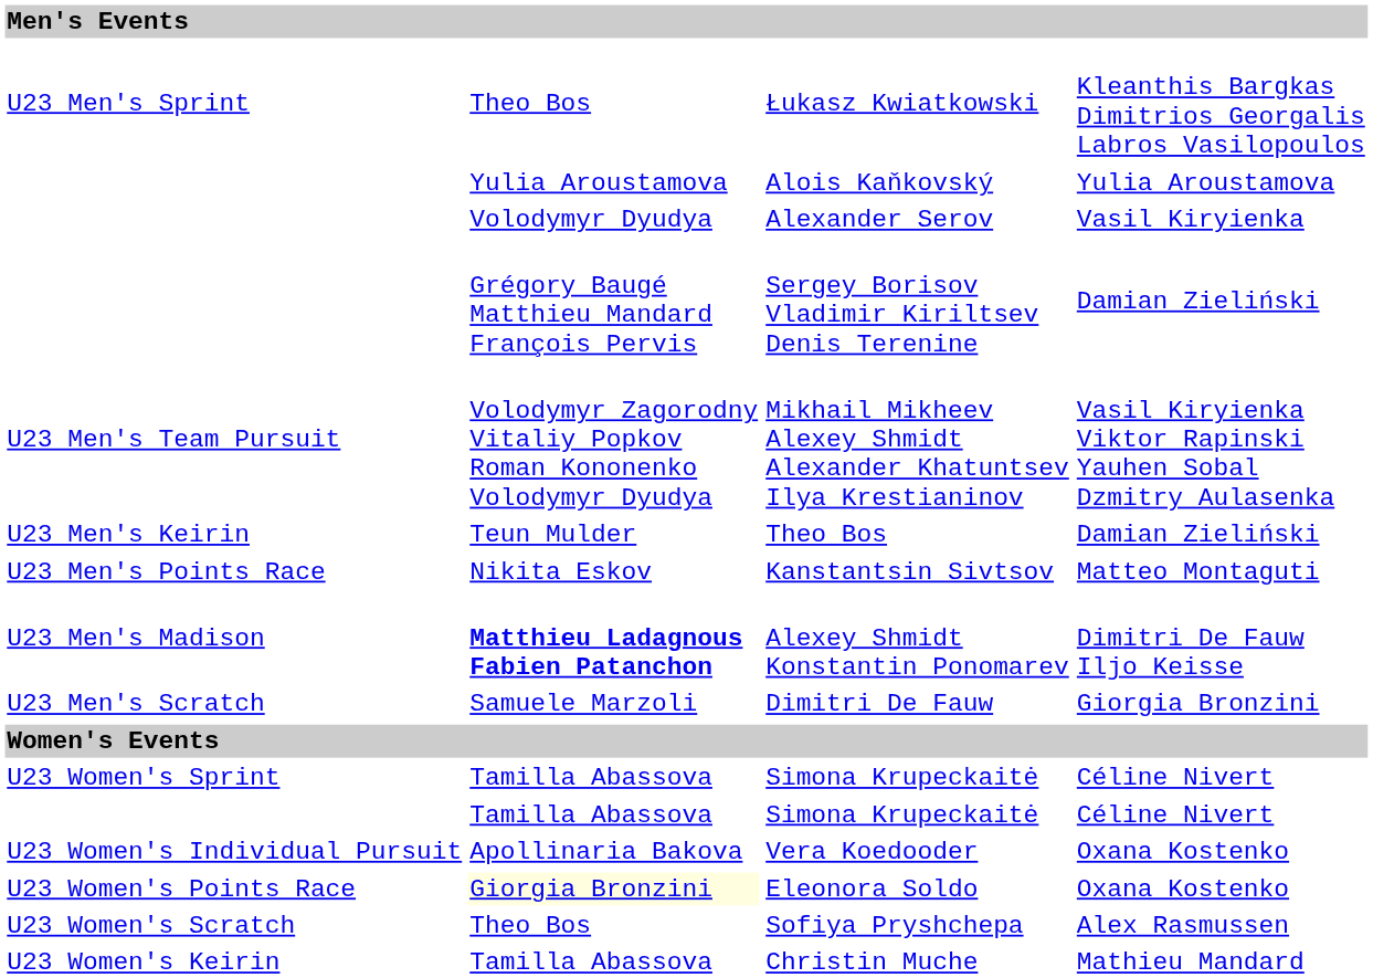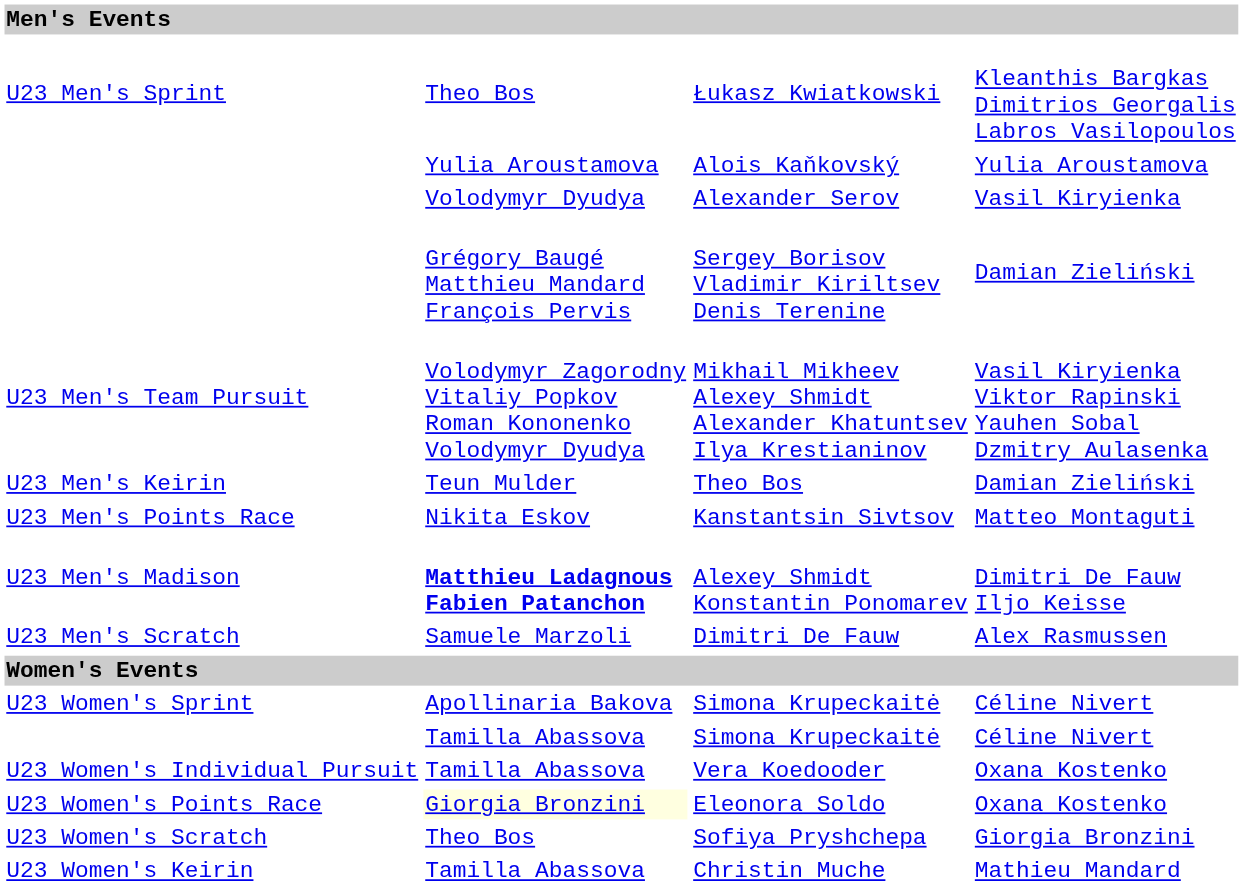 <table>
 <tr bgcolor="#cccccc">
 <td colspan=7><strong>Men's Events</strong></td>
 </tr>
 <tr>
 <td><a href='#'>U23 Men's Sprint</a></td>
 <td> <a href='#'>Theo Bos</a></td>
 <td> <a href='#'>Łukasz Kwiatkowski</a></td>
 <td><br> <a href='#'>Kleanthis Bargkas</a> <br><a href='#'>Dimitrios Georgalis</a> <br><a href='#'>Labros Vasilopoulos</a></td>
 </tr>
 <tr>
 <td></td>
 <td> <a href='#'>Yulia Aroustamova</a></td>
 <td> <a href='#'>Alois Kaňkovský</a></td>
 <td> <a href='#'>Yulia Aroustamova</a></td>
 </tr>
 <tr>
 <td></td>
 <td> <a href='#'>Volodymyr Dyudya</a></td>
 <td> <a href='#'>Alexander Serov</a></td>
 <td> <a href='#'>Vasil Kiryienka</a></td>
 </tr>
 <tr>
 <td></td>
 <td><br> <a href='#'>Grégory Baugé</a> <br><a href='#'>Matthieu Mandard</a> <br><a href='#'>François Pervis</a></td>
 <td><br> <a href='#'>Sergey Borisov</a> <br><a href='#'>Vladimir Kiriltsev</a> <br><a href='#'>Denis Terenine</a></td>
 <td> <a href='#'>Damian Zieliński</a></td>
 </tr>
 <tr>
 <td><a href='#'>U23 Men's Team Pursuit</a></td>
 <td> <br><a href='#'>Volodymyr Zagorodny</a><br><a href='#'>Vitaliy Popkov</a><br><a href='#'>Roman Kononenko</a><br> <a href='#'>Volodymyr Dyudya</a></td>
 <td> <br><a href='#'>Mikhail Mikheev</a><br><a href='#'>Alexey Shmidt</a> <br><a href='#'>Alexander Khatuntsev</a><br><a href='#'>Ilya Krestianinov</a></td>
 <td><br> <a href='#'>Vasil Kiryienka</a><br><a href='#'>Viktor Rapinski</a> <br><a href='#'>Yauhen Sobal</a> <br><a href='#'>Dzmitry Aulasenka</a></td>
 </tr>
 <tr>
 <td><a href='#'>U23 Men's Keirin</a></td>
 <td> <a href='#'>Teun Mulder</a></td>
 <td> <a href='#'>Theo Bos</a></td>
 <td> <a href='#'>Damian Zieliński</a></td>
 </tr>
 <tr>
 <td><a href='#'>U23 Men's Points Race</a></td>
 <td> <a href='#'>Nikita Eskov</a></td>
 <td> <a href='#'>Kanstantsin Sivtsov</a></td>
 <td> <a href='#'>Matteo Montaguti</a></td>
 </tr>
 <tr>
 <td><a href='#'>U23 Men's Madison</a></td>
 <td><strong> <br><a href='#'>Matthieu Ladagnous</a><br> <a href='#'>Fabien Patanchon</a></strong></td>
 <td> <br><a href='#'>Alexey Shmidt</a> <br> <a href='#'>Konstantin Ponomarev</a></td>
 <td><br> <a href='#'>Dimitri De Fauw</a><br> <a href='#'>Iljo Keisse</a></td>
 </tr>
 <tr>
 <td><a href='#'>U23 Men's Scratch</a></td>
 <td> <a href='#'>Samuele Marzoli</a></td>
 <td> <a href='#'>Dimitri De Fauw</a></td>
-<td> <a href='#'>Giorgia Bronzini</a></td>
+<td> <a href='#'>Alex Rasmussen</a></td>
 </tr>
 <tr bgcolor="#cccccc">
 <td colspan=7><strong>Women's Events</strong></td>
 </tr>
 <tr>
 <td><a href='#'>U23 Women's Sprint</a></td>
-<td>  <a href='#'>Tamilla Abassova</a></td>
+<td> <a href='#'>Apollinaria Bakova</a></td>
 <td> <a href='#'>Simona Krupeckaitė</a></td>
 <td> <a href='#'>Céline Nivert</a></td>
 </tr>
 <tr>
 <td></td>
 <td> <a href='#'>Tamilla Abassova</a></td>
 <td> <a href='#'>Simona Krupeckaitė</a></td>
 <td> <a href='#'>Céline Nivert</a></td>
 </tr>
 <tr>
 <td><a href='#'>U23 Women's Individual Pursuit</a></td>
-<td> <a href='#'>Apollinaria Bakova</a></td>
+<td>  <a href='#'>Tamilla Abassova</a></td>
 <td> <a href='#'>Vera Koedooder</a></td>
 <td> <a href='#'>Oxana Kostenko</a></td>
 </tr>
 <tr>
 <td><a href='#'>U23 Women's Points Race</a></td>
 <td style="background: lightyellow;"> <a href='#'>Giorgia Bronzini</a></td>
 <td> <a href='#'>Eleonora Soldo</a></td>
 <td> <a href='#'>Oxana Kostenko</a></td>
 </tr>
 <tr>
 <td><a href='#'>U23 Women's Scratch</a></td>
 <td> <a href='#'>Theo Bos</a></td>
 <td> <a href='#'>Sofiya Pryshchepa</a></td>
-<td> <a href='#'>Alex Rasmussen</a></td>
+<td> <a href='#'>Giorgia Bronzini</a></td>
 </tr>
 <tr>
 <td><a href='#'>U23 Women's Keirin</a></td>
 <td> <a href='#'>Tamilla Abassova</a></td>
 <td> <a href='#'>Christin Muche</a></td>
 <td> <a href='#'>Mathieu Mandard</a></td>
 </tr>
 </table>
